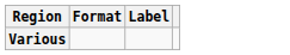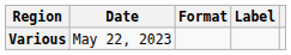 <table class="wikitable plainrowheaders">
 <tr>
 <th scope="col">Region</th>
+<th scope="col">Date</th>
 <th scope="col">Format</th>
 <th scope="col">Label</th>
 <th scope="col"></th>
 </tr>
 <tr>
 <th scope="row">Various</th>
+<td>May 22, 2023</td>
 <td></td>
 <td></td>
 <td align="center"></td>
 </tr>
 </table>
